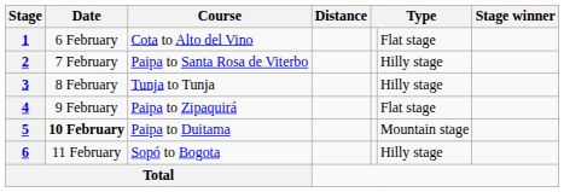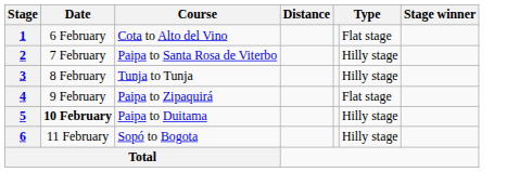 <table class="wikitable">
 <tr>
 <th scope="col">Stage</th>
 <th scope="col">Date</th>
 <th scope="col">Course</th>
 <th scope="col">Distance</th>
 <th scope="col" colspan="2">Type</th>
 <th scope="col">Stage winner</th>
 </tr>
 <tr>
 <th scope="row"><a href='#'>1</a></th>
 <td style="text-align:center;">6 February</td>
 <td><a href='#'>Cota</a> to <a href='#'>Alto del Vino</a></td>
 <td style="text-align:center;"></td>
 <td></td>
 <td>Flat stage</td>
 <td></td>
 </tr>
 <tr>
 <th scope="row"><a href='#'>2</a></th>
 <td style="text-align:center;">7 February</td>
 <td><a href='#'>Paipa</a> to <a href='#'>Santa Rosa de Viterbo</a></td>
 <td style="text-align:center;"></td>
 <td></td>
 <td>Hilly stage</td>
 <td></td>
 </tr>
 <tr>
 <th scope="row"><a href='#'>3</a></th>
 <td style="text-align:center;">8 February</td>
 <td><a href='#'>Tunja</a> to Tunja</td>
 <td style="text-align:center;"></td>
 <td></td>
 <td>Hilly stage</td>
 <td></td>
 </tr>
 <tr>
 <th scope="row"><a href='#'>4</a></th>
 <td style="text-align:center;">9 February</td>
 <td><a href='#'>Paipa</a> to <a href='#'>Zipaquirá</a></td>
 <td style="text-align:center;"></td>
 <td></td>
 <td>Flat stage</td>
 <td></td>
 </tr>
 <tr>
 <th scope="row"><a href='#'>5</a></th>
 <td style="text-align:center;"><strong>10 February</strong></td>
 <td><a href='#'>Paipa</a> to <a href='#'>Duitama</a></td>
 <td style="text-align:center;"></td>
 <td></td>
-<td>Mountain stage</td>
+<td>Hilly stage</td>
 <td></td>
 </tr>
 <tr>
 <th scope="row"><a href='#'>6</a></th>
 <td style="text-align:center;">11 February</td>
 <td><a href='#'>Sopó</a> to <a href='#'>Bogota</a></td>
 <td style="text-align:center;"></td>
 <td></td>
 <td>Hilly stage</td>
 <td></td>
 </tr>
 <tr>
 <th colspan="3">Total</th>
 <td colspan="4" style="text-align:center;"></td>
 </tr>
 </table>
